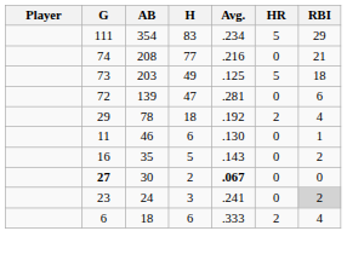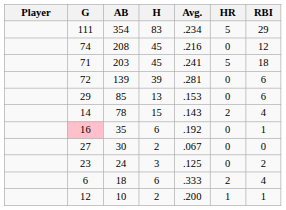 <table class="wikitable sortable">
 <tr>
 <th bgcolor="#DDDDFF" width="16%">Player</th>
 <th bgcolor="#DDDDFF" width="9%">G</th>
 <th bgcolor="#DDDDFF" width="9%">AB</th>
 <th bgcolor="#DDDDFF" width="9%">H</th>
 <th bgcolor="#DDDDFF" width="9%">Avg.</th>
 <th bgcolor="#DDDDFF" width="9%">HR</th>
 <th bgcolor="#DDDDFF" width="9%">RBI</th>
 </tr>
 <tr align="center">
 <td></td>
 <td>111</td>
 <td>354</td>
 <td>83</td>
 <td>.234</td>
 <td>5</td>
 <td>29</td>
 </tr>
 <tr align="center">
 <td></td>
 <td>74</td>
 <td>208</td>
-<td>77</td>
+<td>45</td>
 <td>.216</td>
 <td>0</td>
-<td>21</td>
+<td>12</td>
 </tr>
 <tr align="center">
 <td></td>
-<td>73</td>
+<td>71</td>
 <td>203</td>
-<td>49</td>
-<td>.125</td>
+<td>45</td>
+<td>.241</td>
 <td>5</td>
 <td>18</td>
 </tr>
 <tr align="center">
 <td></td>
 <td>72</td>
 <td>139</td>
-<td>47</td>
+<td>39</td>
 <td>.281</td>
 <td>0</td>
 <td>6</td>
 </tr>
 <tr align="center">
 <td></td>
 <td>29</td>
+<td>85</td>
+<td>13</td>
+<td>.153</td>
+<td>0</td>
+<td>6</td>
+</tr>
+<tr align="center">
+<td></td>
+<td>14</td>
 <td>78</td>
-<td>18</td>
-<td>.192</td>
+<td>15</td>
+<td>.143</td>
 <td>2</td>
 <td>4</td>
 </tr>
 <tr align="center">
 <td></td>
-<td>11</td>
-<td>46</td>
+<td style="background: pink;">16</td>
+<td>35</td>
 <td>6</td>
-<td>.130</td>
+<td>.192</td>
 <td>0</td>
 <td>1</td>
 </tr>
 <tr align="center">
 <td></td>
-<td>16</td>
-<td>35</td>
-<td>5</td>
-<td>.143</td>
-<td>0</td>
-<td>2</td>
-</tr>
-<tr align="center">
-<td></td>
-<td><strong>27</strong></td>
+<td>27</td>
 <td>30</td>
 <td>2</td>
-<td><strong>.067</strong></td>
+<td>.067</td>
 <td>0</td>
 <td>0</td>
 </tr>
 <tr align="center">
 <td></td>
 <td>23</td>
 <td>24</td>
 <td>3</td>
-<td>.241</td>
+<td>.125</td>
 <td>0</td>
-<td style="background: lightgrey;">2</td>
+<td>2</td>
 </tr>
 <tr align="center">
 <td></td>
 <td>6</td>
 <td>18</td>
 <td>6</td>
 <td>.333</td>
 <td>2</td>
 <td>4</td>
 </tr>
+<tr align="center">
+<td></td>
+<td>12</td>
+<td>10</td>
+<td>2</td>
+<td>.200</td>
+<td>1</td>
+<td>1</td>
+</tr>
 </table>
